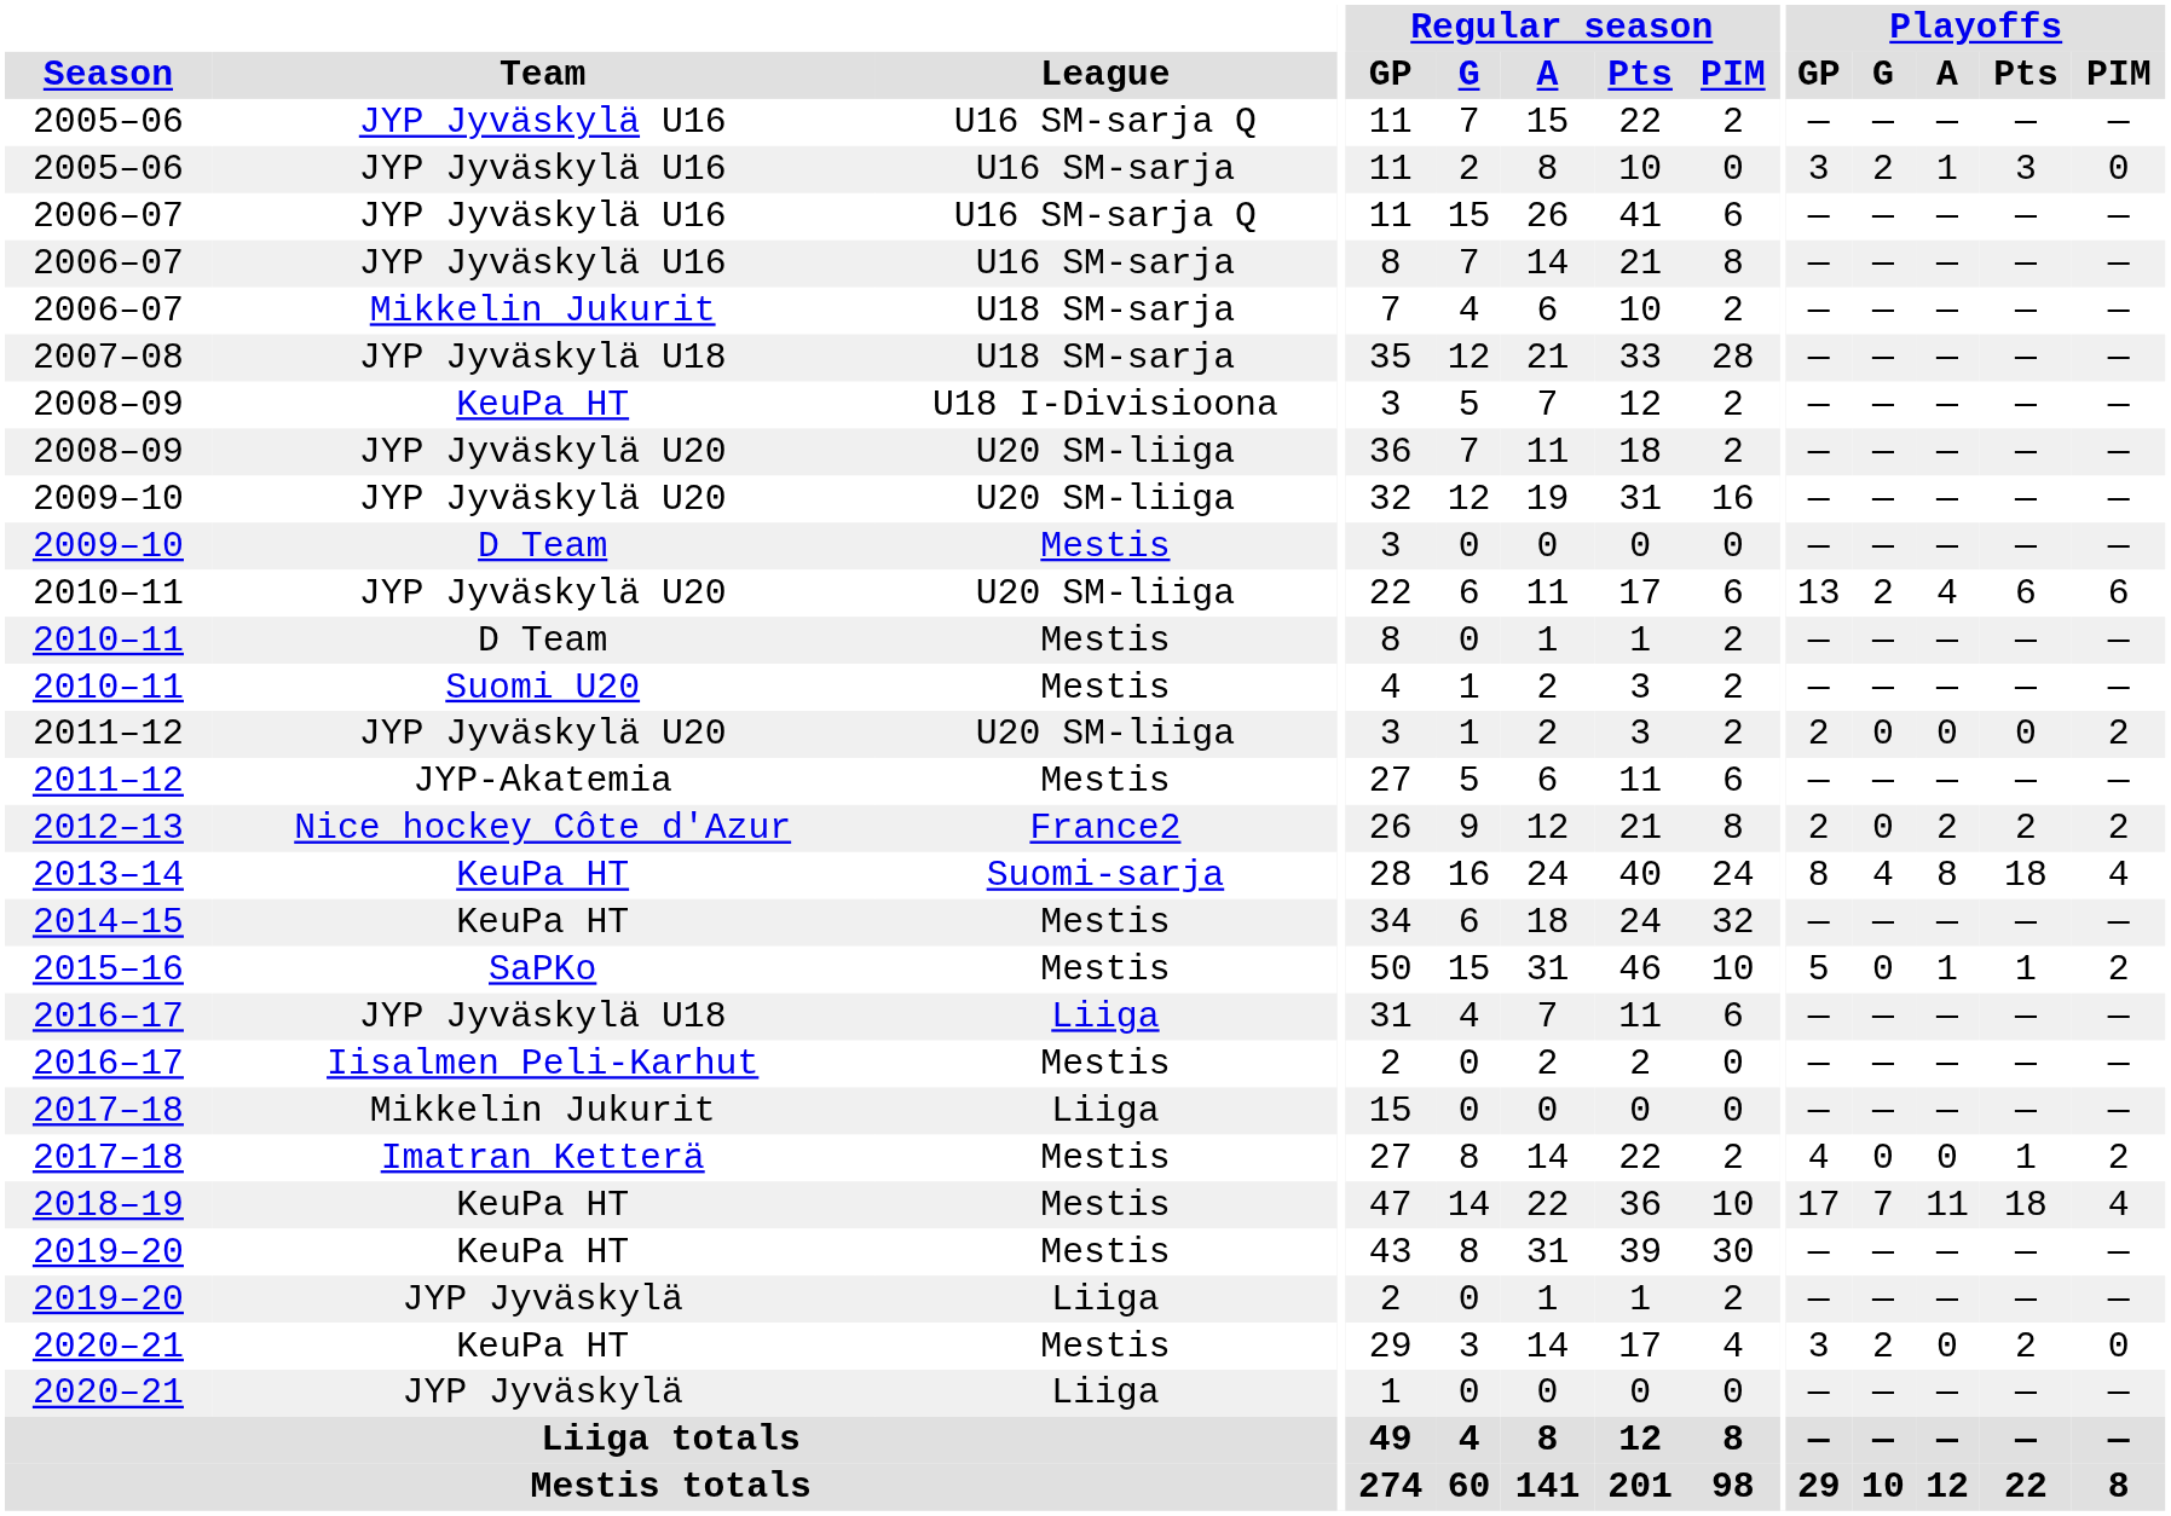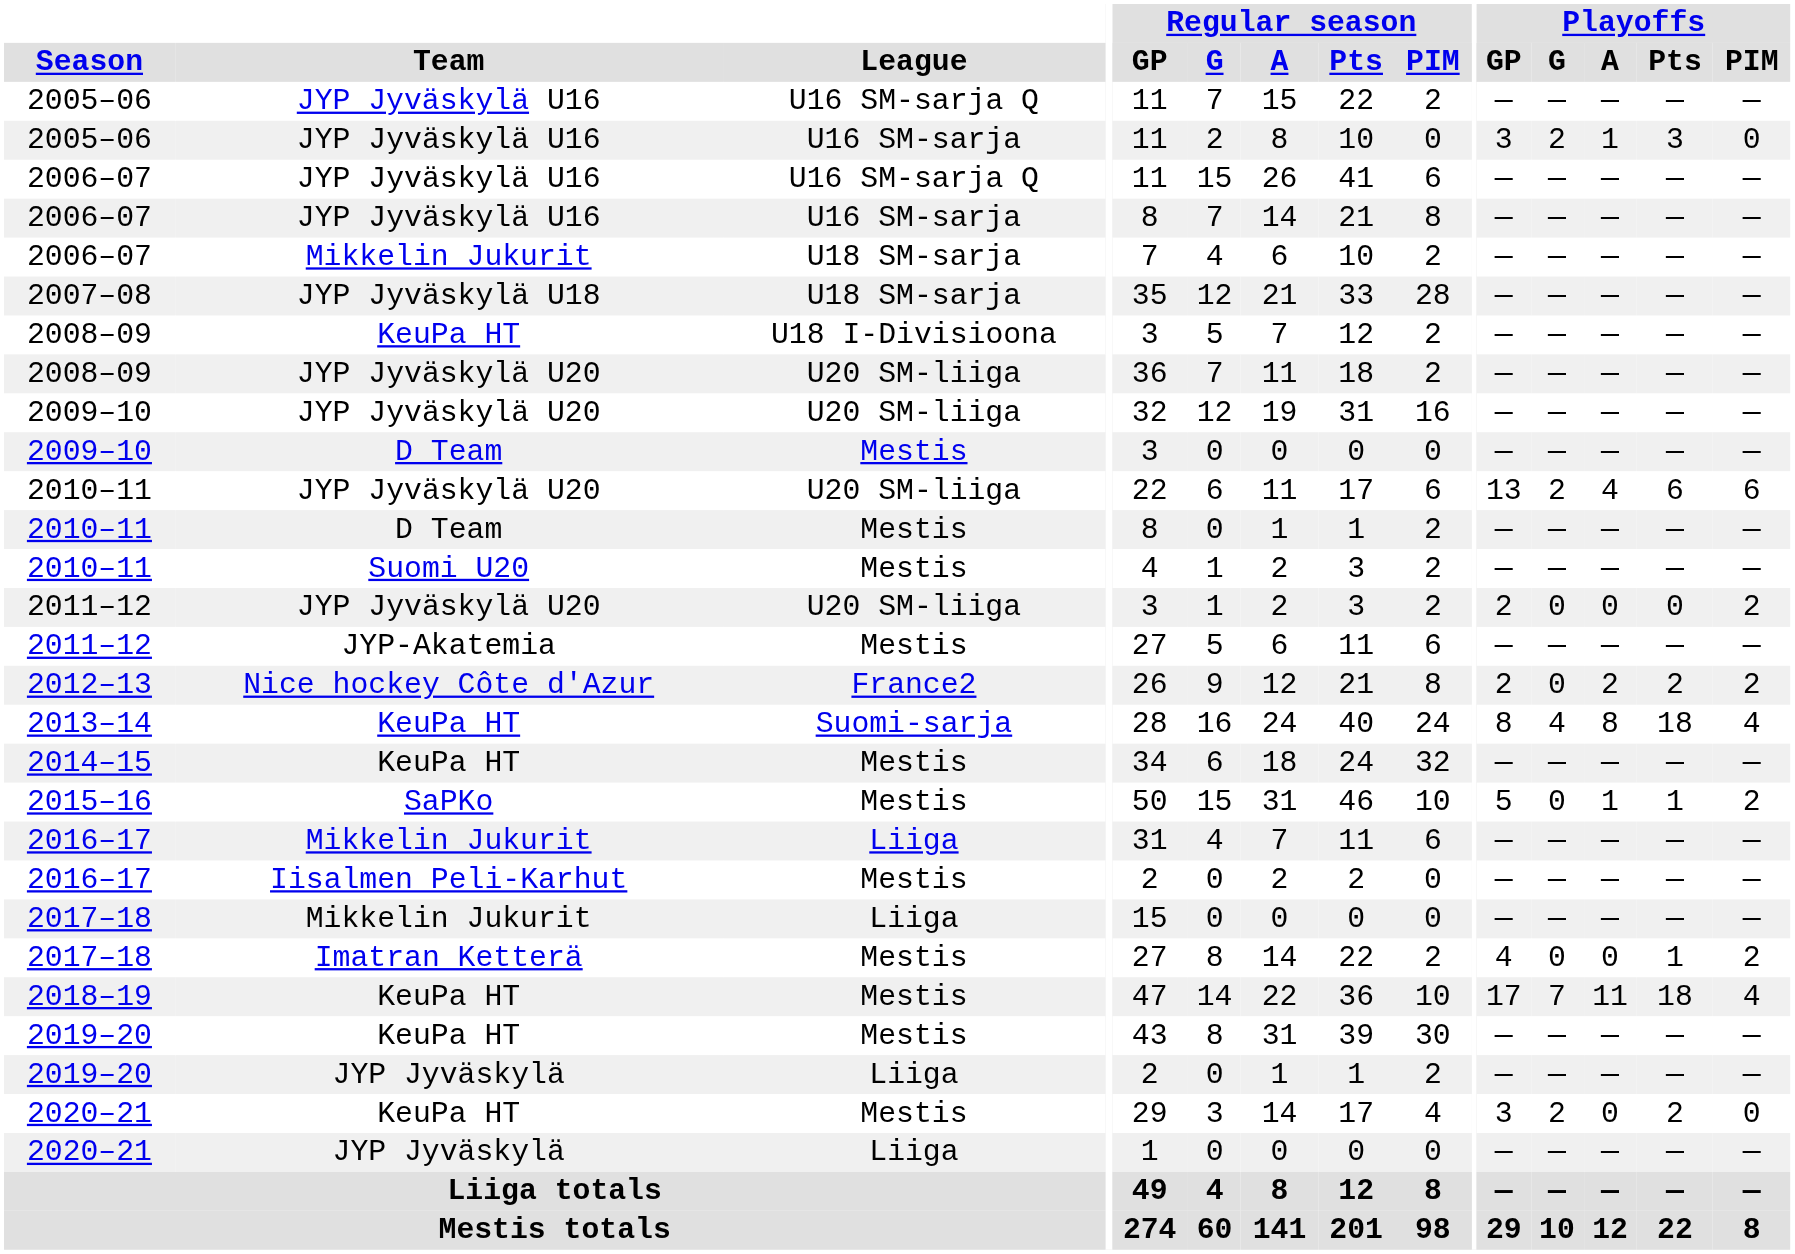 <table border="0" cellpadding="1" cellspacing="0" style="text-align:center; width:60em">
 <tr bgcolor="#e0e0e0">
 <th colspan="3" bgcolor="#ffffff"></th>
 <th rowspan="99" bgcolor="#ffffff"></th>
 <th colspan="5"><a href='#'>Regular season</a></th>
 <th rowspan="99" bgcolor="#ffffff"></th>
 <th colspan="5"><a href='#'>Playoffs</a></th>
 </tr>
 <tr bgcolor="#e0e0e0">
 <th><a href='#'>Season</a></th>
 <th>Team</th>
 <th>League</th>
 <th>GP</th>
 <th><a href='#'>G</a></th>
 <th><a href='#'>A</a></th>
 <th><a href='#'>Pts</a></th>
 <th><a href='#'>PIM</a></th>
 <th>GP</th>
 <th>G</th>
 <th>A</th>
 <th>Pts</th>
 <th>PIM</th>
 </tr>
 <tr>
 <td>2005–06</td>
 <td><a href='#'>JYP Jyväskylä</a> U16</td>
 <td>U16 SM-sarja Q</td>
 <td>11</td>
 <td>7</td>
 <td>15</td>
 <td>22</td>
 <td>2</td>
 <td>—</td>
 <td>—</td>
 <td>—</td>
 <td>—</td>
 <td>—</td>
 </tr>
 <tr bgcolor="#f0f0f0">
 <td>2005–06</td>
 <td>JYP Jyväskylä U16</td>
 <td>U16 SM-sarja</td>
 <td>11</td>
 <td>2</td>
 <td>8</td>
 <td>10</td>
 <td>0</td>
 <td>3</td>
 <td>2</td>
 <td>1</td>
 <td>3</td>
 <td>0</td>
 </tr>
 <tr>
 <td>2006–07</td>
 <td>JYP Jyväskylä U16</td>
 <td>U16 SM-sarja Q</td>
 <td>11</td>
 <td>15</td>
 <td>26</td>
 <td>41</td>
 <td>6</td>
 <td>—</td>
 <td>—</td>
 <td>—</td>
 <td>—</td>
 <td>—</td>
 </tr>
 <tr bgcolor="#f0f0f0">
 <td>2006–07</td>
 <td>JYP Jyväskylä U16</td>
 <td>U16 SM-sarja</td>
 <td>8</td>
 <td>7</td>
 <td>14</td>
 <td>21</td>
 <td>8</td>
 <td>—</td>
 <td>—</td>
 <td>—</td>
 <td>—</td>
 <td>—</td>
 </tr>
 <tr>
 <td>2006–07</td>
 <td><a href='#'>Mikkelin Jukurit</a></td>
 <td>U18 SM-sarja</td>
 <td>7</td>
 <td>4</td>
 <td>6</td>
 <td>10</td>
 <td>2</td>
 <td>—</td>
 <td>—</td>
 <td>—</td>
 <td>—</td>
 <td>—</td>
 </tr>
 <tr bgcolor="#f0f0f0">
 <td>2007–08</td>
 <td>JYP Jyväskylä U18</td>
 <td>U18 SM-sarja</td>
 <td>35</td>
 <td>12</td>
 <td>21</td>
 <td>33</td>
 <td>28</td>
 <td>—</td>
 <td>—</td>
 <td>—</td>
 <td>—</td>
 <td>—</td>
 </tr>
 <tr>
 <td>2008–09</td>
 <td><a href='#'>KeuPa HT</a></td>
 <td>U18 I-Divisioona</td>
 <td>3</td>
 <td>5</td>
 <td>7</td>
 <td>12</td>
 <td>2</td>
 <td>—</td>
 <td>—</td>
 <td>—</td>
 <td>—</td>
 <td>—</td>
 </tr>
 <tr bgcolor="#f0f0f0">
 <td>2008–09</td>
 <td>JYP Jyväskylä U20</td>
 <td>U20 SM-liiga</td>
 <td>36</td>
 <td>7</td>
 <td>11</td>
 <td>18</td>
 <td>2</td>
 <td>—</td>
 <td>—</td>
 <td>—</td>
 <td>—</td>
 <td>—</td>
 </tr>
 <tr>
 <td>2009–10</td>
 <td>JYP Jyväskylä U20</td>
 <td>U20 SM-liiga</td>
 <td>32</td>
 <td>12</td>
 <td>19</td>
 <td>31</td>
 <td>16</td>
 <td>—</td>
 <td>—</td>
 <td>—</td>
 <td>—</td>
 <td>—</td>
 </tr>
 <tr bgcolor="#f0f0f0">
 <td><a href='#'>2009–10</a></td>
 <td><a href='#'>D Team</a></td>
 <td><a href='#'>Mestis</a></td>
 <td>3</td>
 <td>0</td>
 <td>0</td>
 <td>0</td>
 <td>0</td>
 <td>—</td>
 <td>—</td>
 <td>—</td>
 <td>—</td>
 <td>—</td>
 </tr>
 <tr>
 <td>2010–11</td>
 <td>JYP Jyväskylä U20</td>
 <td>U20 SM-liiga</td>
 <td>22</td>
 <td>6</td>
 <td>11</td>
 <td>17</td>
 <td>6</td>
 <td>13</td>
 <td>2</td>
 <td>4</td>
 <td>6</td>
 <td>6</td>
 </tr>
 <tr bgcolor="#f0f0f0">
 <td><a href='#'>2010–11</a></td>
 <td>D Team</td>
 <td>Mestis</td>
 <td>8</td>
 <td>0</td>
 <td>1</td>
 <td>1</td>
 <td>2</td>
 <td>—</td>
 <td>—</td>
 <td>—</td>
 <td>—</td>
 <td>—</td>
 </tr>
 <tr>
 <td><a href='#'>2010–11</a></td>
 <td><a href='#'>Suomi U20</a></td>
 <td>Mestis</td>
 <td>4</td>
 <td>1</td>
 <td>2</td>
 <td>3</td>
 <td>2</td>
 <td>—</td>
 <td>—</td>
 <td>—</td>
 <td>—</td>
 <td>—</td>
 </tr>
 <tr bgcolor="#f0f0f0">
 <td>2011–12</td>
 <td>JYP Jyväskylä U20</td>
 <td>U20 SM-liiga</td>
 <td>3</td>
 <td>1</td>
 <td>2</td>
 <td>3</td>
 <td>2</td>
 <td>2</td>
 <td>0</td>
 <td>0</td>
 <td>0</td>
 <td>2</td>
 </tr>
 <tr>
 <td><a href='#'>2011–12</a></td>
 <td>JYP-Akatemia</td>
 <td>Mestis</td>
 <td>27</td>
 <td>5</td>
 <td>6</td>
 <td>11</td>
 <td>6</td>
 <td>—</td>
 <td>—</td>
 <td>—</td>
 <td>—</td>
 <td>—</td>
 </tr>
 <tr bgcolor="#f0f0f0">
 <td><a href='#'>2012–13</a></td>
 <td><a href='#'>Nice hockey Côte d'Azur</a></td>
 <td><a href='#'>France2</a></td>
 <td>26</td>
 <td>9</td>
 <td>12</td>
 <td>21</td>
 <td>8</td>
 <td>2</td>
 <td>0</td>
 <td>2</td>
 <td>2</td>
 <td>2</td>
 </tr>
 <tr>
 <td><a href='#'>2013–14</a></td>
 <td><a href='#'>KeuPa HT</a></td>
 <td><a href='#'>Suomi-sarja</a></td>
 <td>28</td>
 <td>16</td>
 <td>24</td>
 <td>40</td>
 <td>24</td>
 <td>8</td>
 <td>4</td>
 <td>8</td>
 <td>18</td>
 <td>4</td>
 </tr>
 <tr bgcolor="#f0f0f0">
 <td><a href='#'>2014–15</a></td>
 <td>KeuPa HT</td>
 <td>Mestis</td>
 <td>34</td>
 <td>6</td>
 <td>18</td>
 <td>24</td>
 <td>32</td>
 <td>—</td>
 <td>—</td>
 <td>—</td>
 <td>—</td>
 <td>—</td>
 </tr>
 <tr>
 <td><a href='#'>2015–16</a></td>
 <td><a href='#'>SaPKo</a></td>
 <td>Mestis</td>
 <td>50</td>
 <td>15</td>
 <td>31</td>
 <td>46</td>
 <td>10</td>
 <td>5</td>
 <td>0</td>
 <td>1</td>
 <td>1</td>
 <td>2</td>
 </tr>
 <tr bgcolor="#f0f0f0">
 <td><a href='#'>2016–17</a></td>
-<td>JYP Jyväskylä U18</td>
+<td><a href='#'>Mikkelin Jukurit</a></td>
 <td><a href='#'>Liiga</a></td>
 <td>31</td>
 <td>4</td>
 <td>7</td>
 <td>11</td>
 <td>6</td>
 <td>—</td>
 <td>—</td>
 <td>—</td>
 <td>—</td>
 <td>—</td>
 </tr>
 <tr>
 <td><a href='#'>2016–17</a></td>
 <td><a href='#'>Iisalmen Peli-Karhut</a></td>
 <td>Mestis</td>
 <td>2</td>
 <td>0</td>
 <td>2</td>
 <td>2</td>
 <td>0</td>
 <td>—</td>
 <td>—</td>
 <td>—</td>
 <td>—</td>
 <td>—</td>
 </tr>
 <tr bgcolor="#f0f0f0">
 <td><a href='#'>2017–18</a></td>
 <td>Mikkelin Jukurit</td>
 <td>Liiga</td>
 <td>15</td>
 <td>0</td>
 <td>0</td>
 <td>0</td>
 <td>0</td>
 <td>—</td>
 <td>—</td>
 <td>—</td>
 <td>—</td>
 <td>—</td>
 </tr>
 <tr>
 <td><a href='#'>2017–18</a></td>
 <td><a href='#'>Imatran Ketterä</a></td>
 <td>Mestis</td>
 <td>27</td>
 <td>8</td>
 <td>14</td>
 <td>22</td>
 <td>2</td>
 <td>4</td>
 <td>0</td>
 <td>0</td>
 <td>1</td>
 <td>2</td>
 </tr>
 <tr bgcolor="#f0f0f0">
 <td><a href='#'>2018–19</a></td>
 <td>KeuPa HT</td>
 <td>Mestis</td>
 <td>47</td>
 <td>14</td>
 <td>22</td>
 <td>36</td>
 <td>10</td>
 <td>17</td>
 <td>7</td>
 <td>11</td>
 <td>18</td>
 <td>4</td>
 </tr>
 <tr>
 <td><a href='#'>2019–20</a></td>
 <td>KeuPa HT</td>
 <td>Mestis</td>
 <td>43</td>
 <td>8</td>
 <td>31</td>
 <td>39</td>
 <td>30</td>
 <td>—</td>
 <td>—</td>
 <td>—</td>
 <td>—</td>
 <td>—</td>
 </tr>
 <tr bgcolor="#f0f0f0">
 <td><a href='#'>2019–20</a></td>
 <td>JYP Jyväskylä</td>
 <td>Liiga</td>
 <td>2</td>
 <td>0</td>
 <td>1</td>
 <td>1</td>
 <td>2</td>
 <td>—</td>
 <td>—</td>
 <td>—</td>
 <td>—</td>
 <td>—</td>
 </tr>
 <tr>
 <td><a href='#'>2020–21</a></td>
 <td>KeuPa HT</td>
 <td>Mestis</td>
 <td>29</td>
 <td>3</td>
 <td>14</td>
 <td>17</td>
 <td>4</td>
 <td>3</td>
 <td>2</td>
 <td>0</td>
 <td>2</td>
 <td>0</td>
 </tr>
 <tr bgcolor="#f0f0f0">
 <td><a href='#'>2020–21</a></td>
 <td>JYP Jyväskylä</td>
 <td>Liiga</td>
 <td>1</td>
 <td>0</td>
 <td>0</td>
 <td>0</td>
 <td>0</td>
 <td>—</td>
 <td>—</td>
 <td>—</td>
 <td>—</td>
 <td>—</td>
 </tr>
 <tr>
 </tr>
 <tr ALIGN="center" bgcolor="#e0e0e0">
 <th colspan="3">Liiga totals</th>
 <th ALIGN="center">49</th>
 <th ALIGN="center">4</th>
 <th ALIGN="center">8</th>
 <th ALIGN="center">12</th>
 <th ALIGN="center">8</th>
 <th ALIGN="center">—</th>
 <th ALIGN="center">—</th>
 <th ALIGN="center">—</th>
 <th ALIGN="center">—</th>
 <th ALIGN="center">—</th>
 </tr>
 <tr>
 </tr>
 <tr ALIGN="center" bgcolor="#e0e0e0">
 <th colspan="3">Mestis totals</th>
 <th ALIGN="center">274</th>
 <th ALIGN="center">60</th>
 <th ALIGN="center">141</th>
 <th ALIGN="center">201</th>
 <th ALIGN="center">98</th>
 <th ALIGN="center">29</th>
 <th ALIGN="center">10</th>
 <th ALIGN="center">12</th>
 <th ALIGN="center">22</th>
 <th ALIGN="center">8</th>
 </tr>
 </table>
